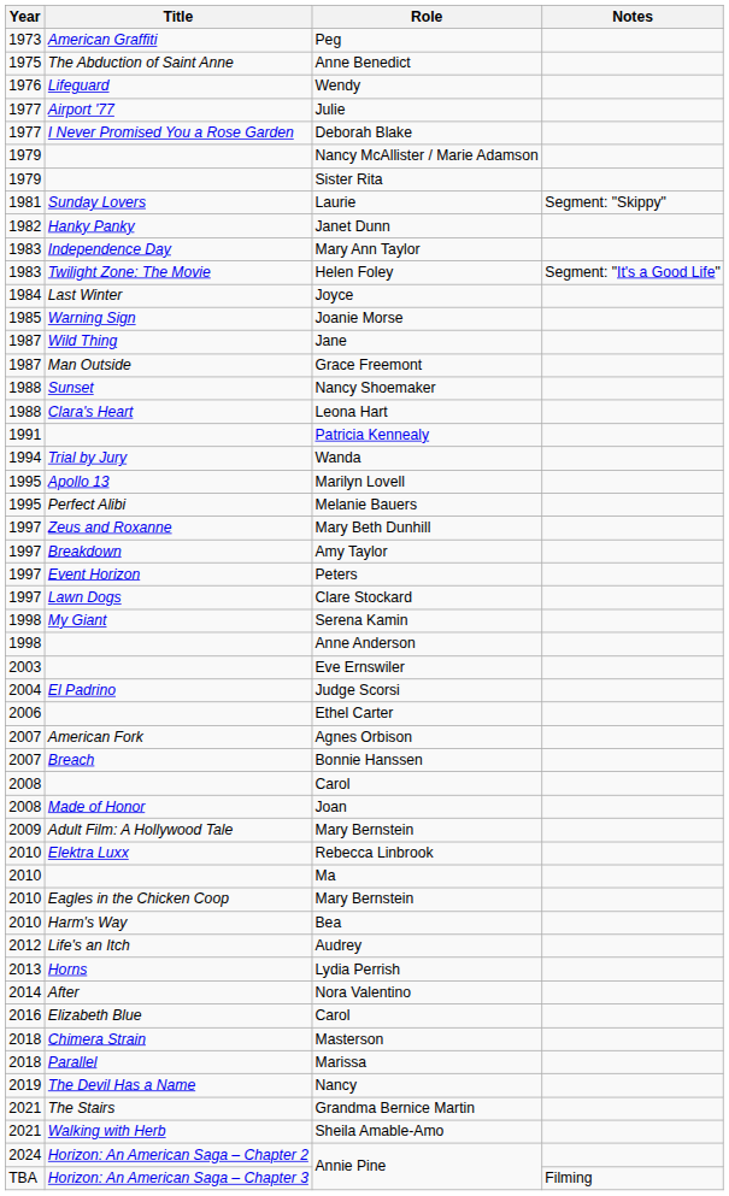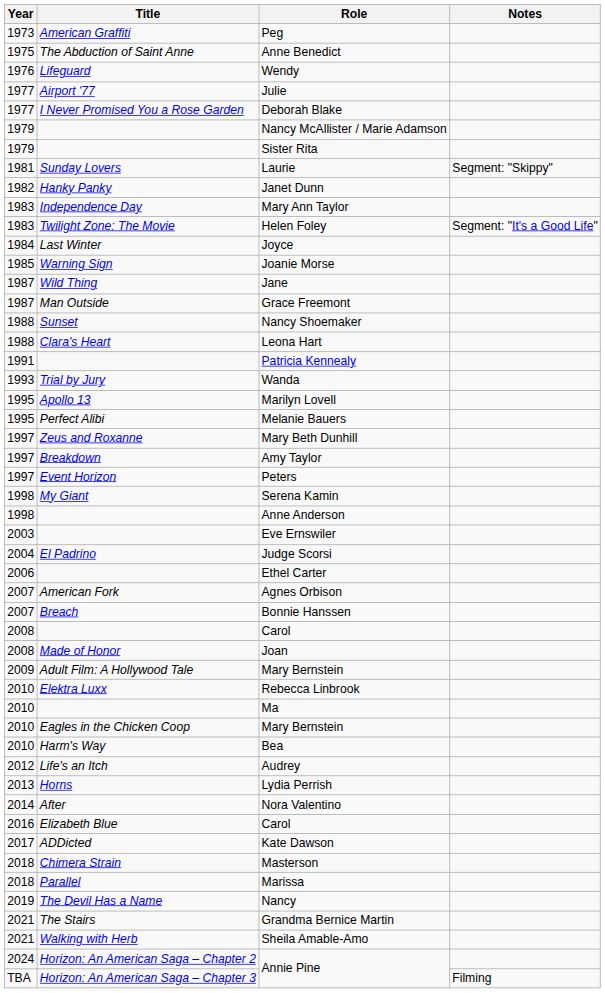 <table class="wikitable sortable">
 <tr>
 <th>Year</th>
 <th>Title</th>
 <th>Role</th>
 <th class="unsortable">Notes</th>
 </tr>
 <tr>
 <td>1973</td>
 <td><em><a href='#'>American Graffiti</a></em></td>
 <td>Peg</td>
 <td></td>
 </tr>
 <tr>
 <td>1975</td>
 <td><em>The Abduction of Saint Anne</em></td>
 <td>Anne Benedict</td>
 <td></td>
 </tr>
 <tr>
 <td>1976</td>
 <td><em><a href='#'>Lifeguard</a></em></td>
 <td>Wendy</td>
 <td></td>
 </tr>
 <tr>
 <td>1977</td>
 <td><em><a href='#'>Airport '77</a></em></td>
 <td>Julie</td>
 <td></td>
 </tr>
 <tr>
 <td>1977</td>
 <td><em><a href='#'>I Never Promised You a Rose Garden</a></em></td>
 <td>Deborah Blake</td>
 <td></td>
 </tr>
 <tr>
 <td>1979</td>
 <td><em></em></td>
 <td>Nancy McAllister / Marie Adamson</td>
 <td></td>
 </tr>
 <tr>
 <td>1979</td>
 <td><em></em></td>
 <td>Sister Rita</td>
 <td></td>
 </tr>
 <tr>
 <td>1981</td>
 <td><em><a href='#'>Sunday Lovers</a></em></td>
 <td>Laurie</td>
 <td>Segment: "Skippy"</td>
 </tr>
 <tr>
 <td>1982</td>
 <td><em><a href='#'>Hanky Panky</a></em></td>
 <td>Janet Dunn</td>
 <td></td>
 </tr>
 <tr>
 <td>1983</td>
 <td><em><a href='#'>Independence Day</a></em></td>
 <td>Mary Ann Taylor</td>
 <td></td>
 </tr>
 <tr>
 <td>1983</td>
 <td><em><a href='#'>Twilight Zone: The Movie</a></em></td>
 <td>Helen Foley</td>
 <td>Segment: "<a href='#'>It's a Good Life</a>"</td>
 </tr>
 <tr>
 <td>1984</td>
 <td><em>Last Winter</em></td>
 <td>Joyce</td>
 <td></td>
 </tr>
 <tr>
 <td>1985</td>
 <td><em><a href='#'>Warning Sign</a></em></td>
 <td>Joanie Morse</td>
 <td></td>
 </tr>
 <tr>
 <td>1987</td>
 <td><em><a href='#'>Wild Thing</a></em></td>
 <td>Jane</td>
 <td></td>
 </tr>
 <tr>
 <td>1987</td>
 <td><em>Man Outside</em></td>
 <td>Grace Freemont</td>
 <td></td>
 </tr>
 <tr>
 <td>1988</td>
 <td><em><a href='#'>Sunset</a></em></td>
 <td>Nancy Shoemaker</td>
 <td></td>
 </tr>
 <tr>
 <td>1988</td>
 <td><em><a href='#'>Clara's Heart</a></em></td>
 <td>Leona Hart</td>
 <td></td>
 </tr>
 <tr>
 <td>1991</td>
 <td><em></em></td>
 <td><a href='#'>Patricia Kennealy</a></td>
 <td></td>
 </tr>
 <tr>
-<td>1994</td>
+<td>1993</td>
 <td><em><a href='#'>Trial by Jury</a></em></td>
 <td>Wanda</td>
 <td></td>
 </tr>
 <tr>
 <td>1995</td>
 <td><em><a href='#'>Apollo 13</a></em></td>
 <td>Marilyn Lovell</td>
 <td></td>
 </tr>
 <tr>
 <td>1995</td>
 <td><em>Perfect Alibi</em></td>
 <td>Melanie Bauers</td>
 <td></td>
 </tr>
 <tr>
 <td>1997</td>
 <td><em><a href='#'>Zeus and Roxanne</a></em></td>
 <td>Mary Beth Dunhill</td>
 <td></td>
 </tr>
 <tr>
 <td>1997</td>
 <td><em><a href='#'>Breakdown</a></em></td>
 <td>Amy Taylor</td>
 <td></td>
 </tr>
 <tr>
 <td>1997</td>
 <td><em><a href='#'>Event Horizon</a></em></td>
 <td>Peters</td>
-<td></td>
-</tr>
-<tr>
-<td>1997</td>
-<td><em><a href='#'>Lawn Dogs</a></em></td>
-<td>Clare Stockard</td>
 <td></td>
 </tr>
 <tr>
 <td>1998</td>
 <td><em><a href='#'>My Giant</a></em></td>
 <td>Serena Kamin</td>
 <td></td>
 </tr>
 <tr>
 <td>1998</td>
 <td><em></em></td>
 <td>Anne Anderson</td>
 <td></td>
 </tr>
 <tr>
 <td>2003</td>
 <td><em></em></td>
 <td>Eve Ernswiler</td>
 <td></td>
 </tr>
 <tr>
 <td>2004</td>
 <td><em><a href='#'>El Padrino</a></em></td>
 <td>Judge Scorsi</td>
 <td></td>
 </tr>
 <tr>
 <td>2006</td>
 <td><em></em></td>
 <td>Ethel Carter</td>
 <td></td>
 </tr>
 <tr>
 <td>2007</td>
 <td><em>American Fork</em></td>
 <td>Agnes Orbison</td>
 <td></td>
 </tr>
 <tr>
 <td>2007</td>
 <td><em><a href='#'>Breach</a></em></td>
 <td>Bonnie Hanssen</td>
 <td></td>
 </tr>
 <tr>
 <td>2008</td>
 <td><em></em></td>
 <td>Carol</td>
 <td></td>
 </tr>
 <tr>
 <td>2008</td>
 <td><em><a href='#'>Made of Honor</a></em></td>
 <td>Joan</td>
 <td></td>
 </tr>
 <tr>
 <td>2009</td>
 <td><em>Adult Film: A Hollywood Tale</em></td>
 <td>Mary Bernstein</td>
 <td></td>
 </tr>
 <tr>
 <td>2010</td>
 <td><em><a href='#'>Elektra Luxx</a></em></td>
 <td>Rebecca Linbrook</td>
 <td></td>
 </tr>
 <tr>
 <td>2010</td>
 <td><em></em></td>
 <td>Ma</td>
 <td></td>
 </tr>
 <tr>
 <td>2010</td>
 <td><em>Eagles in the Chicken Coop</em></td>
 <td>Mary Bernstein</td>
 <td></td>
 </tr>
 <tr>
 <td>2010</td>
 <td><em>Harm's Way</em></td>
 <td>Bea</td>
 <td></td>
 </tr>
 <tr>
 <td>2012</td>
 <td><em>Life's an Itch</em></td>
 <td>Audrey</td>
 <td></td>
 </tr>
 <tr>
 <td>2013</td>
 <td><em><a href='#'>Horns</a></em></td>
 <td>Lydia Perrish</td>
 <td></td>
 </tr>
 <tr>
 <td>2014</td>
 <td><em>After</em></td>
 <td>Nora Valentino</td>
 <td></td>
 </tr>
 <tr>
 <td>2016</td>
 <td><em>Elizabeth Blue</em></td>
 <td>Carol</td>
 <td></td>
 </tr>
 <tr>
+<td>2017</td>
+<td><em>ADDicted</em></td>
+<td>Kate Dawson</td>
+<td></td>
+</tr>
+<tr>
 <td>2018</td>
 <td><em><a href='#'>Chimera Strain</a></em></td>
 <td>Masterson</td>
 <td></td>
 </tr>
 <tr>
 <td>2018</td>
 <td><em><a href='#'>Parallel</a></em></td>
 <td>Marissa</td>
 <td></td>
 </tr>
 <tr>
 <td>2019</td>
 <td><em><a href='#'>The Devil Has a Name</a></em></td>
 <td>Nancy</td>
 <td></td>
 </tr>
 <tr>
 <td>2021</td>
 <td><em>The Stairs</em></td>
 <td>Grandma Bernice Martin</td>
 <td></td>
 </tr>
 <tr>
 <td>2021</td>
 <td><em><a href='#'>Walking with Herb</a></em></td>
 <td>Sheila Amable-Amo</td>
 <td></td>
 </tr>
 <tr>
 <td>2024</td>
 <td><em><a href='#'>Horizon: An American Saga – Chapter 2</a></em></td>
 <td rowspan="2">Annie Pine</td>
 <td></td>
 </tr>
 <tr>
 <td>TBA</td>
 <td><em><a href='#'>Horizon: An American Saga – Chapter 3</a></em></td>
 <td>Filming</td>
 </tr>
 </table>
